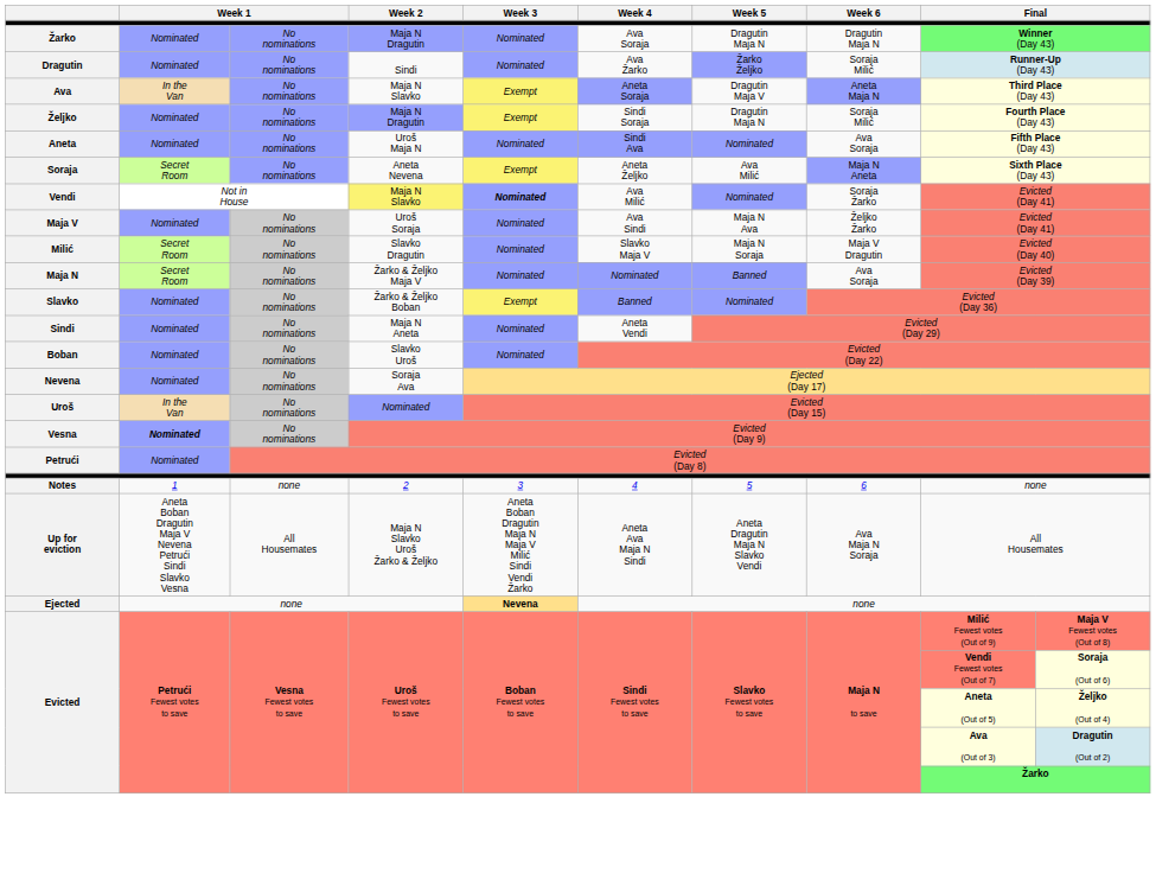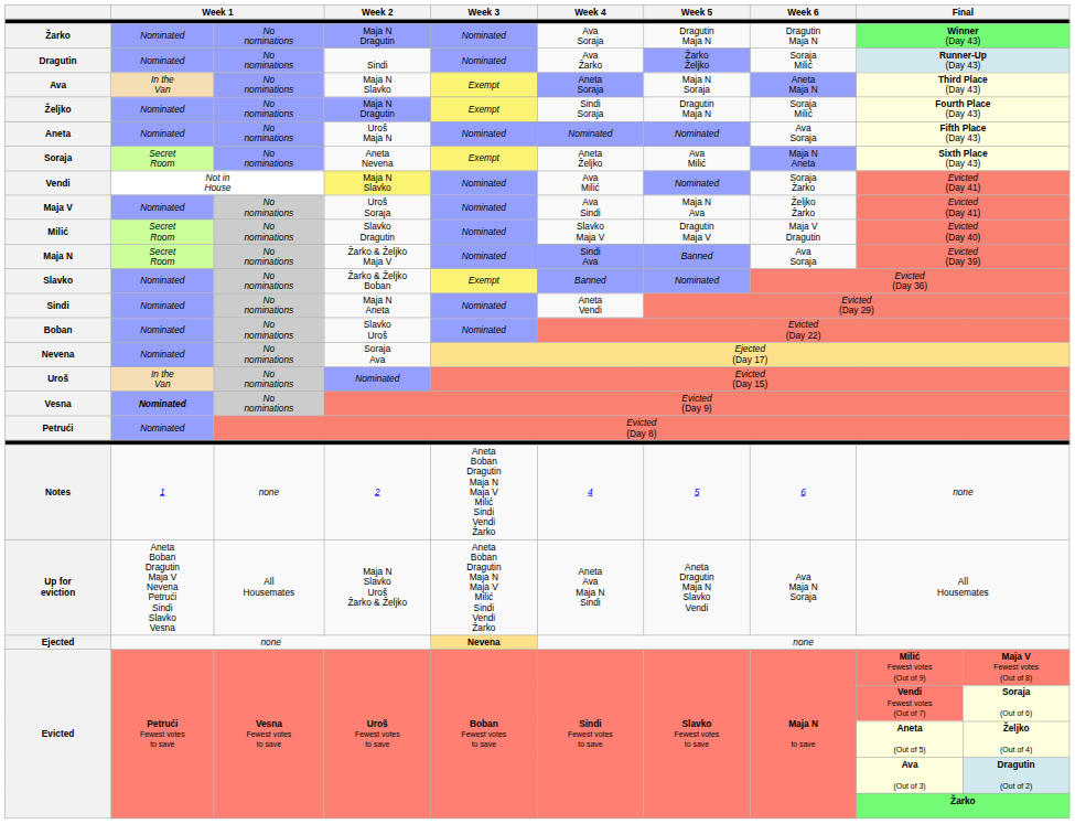 <table class="wikitable" style="text-align:center; width:100%; font-size:85%; line-height:15px">
 <tr>
 <th style="width:8%"></th>
 <th colspan="2" style="width:16%">Week 1</th>
 <th style="width:8%">Week 2</th>
 <th style="width:8%">Week 3</th>
 <th style="width:8%">Week 4</th>
 <th style="width:8%">Week 5</th>
 <th style="width:8%">Week 6</th>
 <th colspan="2" style="width:16%">Final</th>
 </tr>
 <tr>
 <th colspan="10" style="background:#000;"></th>
 </tr>
 <tr>
 <th>Žarko</th>
 <td style="background:#959FFD;"><em>Nominated</em></td>
 <td style="background:#959FFD;"><em>No<br>nominations</em></td>
 <td style="background:#959FFD;">Maja N<br>Dragutin</td>
 <td style="background:#959FFD;"><em>Nominated</em></td>
 <td>Ava<br>Soraja</td>
 <td>Dragutin<br>Maja N</td>
 <td>Dragutin<br>Maja N</td>
 <td colspan="2" style="background:#73FB76"><strong>Winner</strong><br>(Day 43)</td>
 </tr>
 <tr>
 <th>Dragutin</th>
 <td style="background:#959FFD;"><em>Nominated</em></td>
 <td style="background:#959FFD;"><em>No<br>nominations</em></td>
 <td><br>Sindi</td>
 <td style="background:#959FFD;"><em>Nominated</em></td>
 <td>Ava<br>Žarko</td>
 <td style="background:#959FFD;">Žarko<br>Željko</td>
 <td>Soraja<br>Milić</td>
 <td colspan="2" style="background:#D1E8EF;"><strong>Runner-Up</strong><br>(Day 43)</td>
 </tr>
 <tr>
 <th>Ava</th>
 <td style="background:#F5DEB3;"><em>In the<br>Van</em></td>
 <td style="background:#959FFD;"><em>No<br>nominations</em></td>
 <td>Maja N<br>Slavko</td>
 <td style="background:#FBF373;"><em>Exempt</em></td>
 <td style="background:#959FFD;">Aneta<br>Soraja</td>
-<td>Dragutin<br>Maja V</td>
+<td>Maja N<br>Soraja</td>
 <td style="background:#959FFD;">Aneta<br>Maja N</td>
 <td colspan="2" style="background:#ffffdd;"><strong>Third Place</strong><br>(Day 43)</td>
 </tr>
 <tr>
 <th>Željko</th>
 <td style="background:#959FFD;"><em>Nominated</em></td>
 <td style="background:#959FFD;"><em>No<br>nominations</em></td>
 <td style="background:#959FFD;">Maja N<br>Dragutin</td>
 <td style="background:#FBF373;"><em>Exempt</em></td>
 <td>Sindi<br>Soraja</td>
 <td>Dragutin<br>Maja N</td>
 <td>Soraja<br>Milić</td>
 <td colspan="2" style="background:#ffffdd;"><strong>Fourth Place</strong><br>(Day 43)</td>
 </tr>
 <tr>
 <th>Aneta</th>
 <td style="background:#959FFD;"><em>Nominated</em></td>
 <td style="background:#959FFD;"><em>No<br>nominations</em></td>
 <td>Uroš<br>Maja N</td>
 <td style="background:#959FFD;"><em>Nominated</em></td>
-<td style="background:#959FFD;">Sindi<br>Ava</td>
+<td style="background:#959FFD;"><em>Nominated</em></td>
 <td style="background:#959FFD;"><em>Nominated</em></td>
 <td>Ava<br>Soraja</td>
 <td colspan="2" style="background:#ffffdd;"><strong>Fifth Place</strong><br>(Day 43)</td>
 </tr>
 <tr>
 <th>Soraja</th>
 <td style="background:rgb(204, 255, 153);"><em>Secret<br>Room</em></td>
 <td style="background:#959FFD;"><em>No<br>nominations</em></td>
 <td>Aneta<br>Nevena</td>
 <td style="background:#FBF373;"><em>Exempt</em></td>
 <td>Aneta<br>Željko</td>
 <td>Ava<br>Milić</td>
 <td style="background:#959FFD;">Maja N<br>Aneta</td>
 <td colspan="2" style="background:#ffffdd;"><strong>Sixth Place</strong><br>(Day 43)</td>
 </tr>
 <tr>
 <th>Vendi</th>
 <td colspan="2" style="background:#fff;"><em>Not in<br>House</em></td>
 <td style="background:#FBF373;">Maja N<br>Slavko</td>
-<td style="background:#959FFD;"><strong><em>Nominated</em></strong></td>
+<td style="background:#959FFD;"><em>Nominated</em></td>
 <td>Ava<br>Milić</td>
 <td style="background:#959FFD;"><em>Nominated</em></td>
 <td>Soraja<br>Žarko</td>
 <td colspan="2" style="background:salmon;"><em>Evicted</em><br>(Day 41)</td>
 </tr>
 <tr>
 <th>Maja V</th>
 <td style="background:#959FFD;"><em>Nominated</em></td>
 <td style="background:#ccc;;"><em>No<br>nominations</em></td>
 <td>Uroš<br>Soraja</td>
 <td style="background:#959FFD;"><em>Nominated</em></td>
 <td>Ava<br>Sindi</td>
 <td>Maja N<br>Ava</td>
 <td>Željko<br>Žarko</td>
 <td colspan="2" style="background:salmon;"><em>Evicted</em><br>(Day 41)</td>
 </tr>
 <tr>
 <th>Milić</th>
 <td style="background:rgb(204, 255, 153);"><em>Secret<br>Room</em></td>
 <td style="background:#ccc;;"><em>No<br>nominations</em></td>
 <td>Slavko<br>Dragutin</td>
 <td style="background:#959FFD;"><em>Nominated</em></td>
 <td>Slavko<br>Maja V</td>
-<td>Maja N<br>Soraja</td>
+<td>Dragutin<br>Maja V</td>
 <td>Maja V<br>Dragutin</td>
 <td colspan="2" style="background:salmon;"><em>Evicted</em><br>(Day 40)</td>
 </tr>
 <tr>
 <th>Maja N</th>
 <td style="background:rgb(204, 255, 153);"><em>Secret<br>Room</em></td>
 <td style="background:#ccc;;"><em>No<br>nominations</em></td>
 <td>Žarko & Željko<br>Maja V</td>
 <td style="background:#959FFD;"><em>Nominated</em></td>
-<td style="background:#959FFD;"><em>Nominated</em></td>
+<td style="background:#959FFD;">Sindi<br>Ava</td>
 <td style="background:#959FFD;"><em>Banned</em></td>
 <td>Ava<br>Soraja</td>
 <td colspan="2" style="background:salmon;"><em>Evicted</em><br>(Day 39)</td>
 </tr>
 <tr>
 <th>Slavko</th>
 <td style="background:#959FFD;"><em>Nominated</em></td>
 <td style="background:#ccc;;"><em>No<br>nominations</em></td>
 <td>Žarko & Željko<br>Boban</td>
 <td style="background:#FBF373;"><em>Exempt</em></td>
 <td style="background:#959FFD;"><em>Banned</em></td>
 <td style="background:#959FFD;"><em>Nominated</em></td>
 <td colspan="3" style="background:salmon;"><em>Evicted</em><br>(Day 36)</td>
 </tr>
 <tr>
 <th>Sindi</th>
 <td style="background:#959FFD;"><em>Nominated</em></td>
 <td style="background:#ccc;;"><em>No<br>nominations</em></td>
 <td>Maja N<br>Aneta</td>
 <td style="background:#959FFD;"><em>Nominated</em></td>
 <td>Aneta<br>Vendi</td>
 <td colspan="4" style="background:salmon;"><em>Evicted</em><br>(Day 29)</td>
 </tr>
 <tr>
 <th>Boban</th>
 <td style="background:#959FFD;"><em>Nominated</em></td>
 <td style="background:#ccc;;"><em>No<br>nominations</em></td>
 <td>Slavko<br>Uroš</td>
 <td style="background:#959FFD;"><em>Nominated</em></td>
 <td colspan="5" style="background:salmon;"><em>Evicted</em><br>(Day 22)</td>
 </tr>
 <tr>
 <th>Nevena</th>
 <td style="background:#959FFD;"><em>Nominated</em></td>
 <td style="background:#ccc;;"><em>No<br>nominations</em></td>
 <td>Soraja<br>Ava</td>
 <td colspan="6" style="background:#FFE08B"><em>Ejected</em><br>(Day 17)</td>
 </tr>
 <tr>
 <th>Uroš</th>
 <td style="background:#F5DEB3;"><em>In the<br>Van</em></td>
 <td style="background:#ccc;;"><em>No<br>nominations</em></td>
 <td style="background:#959FFD;"><em>Nominated</em></td>
 <td colspan="6" style="background:salmon;"><em>Evicted</em><br>(Day 15)</td>
 </tr>
 <tr>
 <th>Vesna</th>
 <td style="background:#959FFD;"><strong><em>Nominated</em></strong></td>
 <td style="background:#ccc;;"><em>No<br>nominations</em></td>
 <td colspan="7" style="background:salmon;"><em>Evicted</em><br>(Day 9)</td>
 </tr>
 <tr>
 <th>Petrući</th>
 <td style="background:#959FFD;"><em>Nominated</em></td>
 <td colspan="8" style="background:salmon;"><em>Evicted</em><br>(Day 8)</td>
 </tr>
 <tr>
 <th colspan="10" style="background:#000;"></th>
 </tr>
 <tr>
 <th>Notes</th>
 <td><em><a href='#'>1</a></em></td>
 <td><em>none</em></td>
 <td><em><a href='#'>2</a></em></td>
-<td><em><a href='#'>3</a></em></td>
+<td>Aneta<br>Boban<br>Dragutin<br>Maja N<br>Maja V<br>Milić<br>Sindi<br>Vendi<br>Žarko</td>
 <td><em><a href='#'>4</a></em></td>
 <td><em><a href='#'>5</a></em></td>
 <td><em><a href='#'>6</a></em></td>
 <td colspan="2"><em>none</em></td>
 </tr>
 <tr>
 <th>Up for<br>eviction</th>
 <td>Aneta<br>Boban<br>Dragutin<br>Maja V<br>Nevena<br>Petrući<br>Sindi<br>Slavko<br>Vesna<br></td>
 <td>All<br>Housemates</td>
 <td>Maja N<br>Slavko<br>Uroš<br>Žarko & Željko</td>
 <td>Aneta<br>Boban<br>Dragutin<br>Maja N<br>Maja V<br>Milić<br>Sindi<br>Vendi<br>Žarko</td>
 <td>Aneta<br>Ava<br>Maja N<br>Sindi</td>
 <td>Aneta<br>Dragutin<br>Maja N<br>Slavko<br>Vendi</td>
 <td>Ava<br>Maja N<br>Soraja</td>
 <td colspan="2">All<br>Housemates</td>
 </tr>
 <tr>
 <th>Ejected</th>
 <td colspan="3"><em>none</em></td>
 <td style="background:#FFE08B"><strong>Nevena</strong></td>
 <td colspan="5"><em>none</em></td>
 </tr>
 <tr>
 <th rowspan="5">Evicted</th>
 <td rowspan="5" style="background:#FF8072"><strong>Petrući</strong><br><small>Fewest votes<br>to save</small></td>
 <td rowspan="5" style="background:#FF8072"><strong>Vesna</strong><br><small>Fewest votes<br>to save</small></td>
 <td rowspan="5" style="background:#FF8072"><strong>Uroš</strong><br><small>Fewest votes<br>to save</small></td>
 <td rowspan="5" style="background:#FF8072"><strong>Boban</strong><br><small>Fewest votes<br>to save</small></td>
 <td rowspan="5" style="background:#FF8072"><strong>Sindi</strong><br><small>Fewest votes<br>to save</small></td>
 <td rowspan="5" style="background:#FF8072"><strong>Slavko</strong><br><small>Fewest votes<br>to save</small></td>
 <td rowspan="5" style="background:#FF8072"><strong>Maja N</strong><br><small><br>to save</small></td>
 <td rowspan="1" style="background:#FF8072; width:8%"><strong>Milić</strong><br><small>Fewest votes<br>(Out of 9)</small></td>
 <td rowspan="1" style="background:#FF8072; width:8%"><strong>Maja V</strong><br><small>Fewest votes<br> (Out of 8)</small></td>
 </tr>
 <tr>
 <td rowspan="1" style="background:#FF8072"><strong>Vendi</strong><br><small>Fewest votes<br> (Out of 7)</small></td>
 <td style="background:#ffffdd;"><strong>Soraja</strong><br><small><br>(Out of 6)</small></td>
 </tr>
 <tr>
 <td style="background:#ffffdd;"><strong>Aneta</strong><br><small><br>(Out of 5)</small></td>
 <td style="background:#ffffdd;"><strong>Željko</strong><br><small><br>(Out of 4)</small></td>
 </tr>
 <tr>
 <td style="background:#ffffdd;"><strong>Ava</strong><br><small><br>(Out of 3)</small></td>
 <td style="background:#d1e8ef;"><strong>Dragutin</strong><br><small><br>(Out of 2)</small></td>
 </tr>
 <tr>
 <td colspan="2" style="background:#73fb76;"><strong>Žarko</strong><br><small><br></small></td>
 </tr>
 </table>
